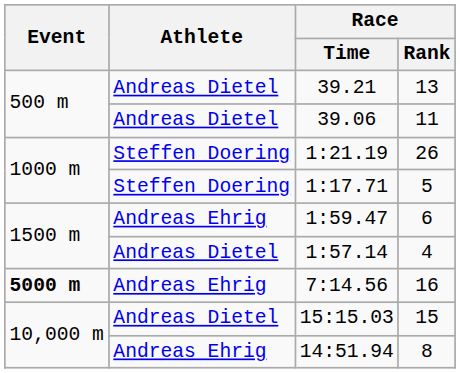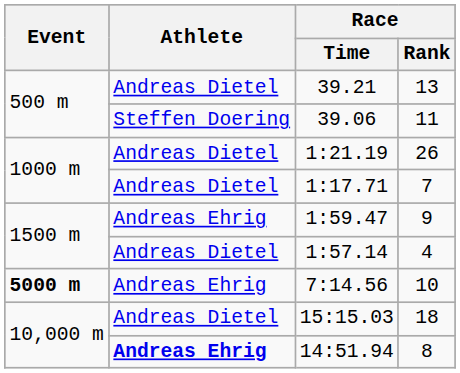 <table class="wikitable" style="font-size:90%;">
 <tr>
 <th rowspan=2>Event</th>
 <th rowspan=2>Athlete</th>
 <th colspan=2>Race</th>
 </tr>
 <tr>
 <th>Time</th>
 <th>Rank</th>
 </tr>
 <tr>
 <td rowspan=2>500 m</td>
 <td><a href='#'>Andreas Dietel</a></td>
 <td align=center>39.21</td>
 <td align=center>13</td>
 </tr>
 <tr>
-<td><a href='#'>Andreas Dietel</a></td>
+<td><a href='#'>Steffen Doering</a></td>
 <td align=center>39.06</td>
 <td align=center>11</td>
 </tr>
 <tr>
 <td rowspan=2>1000 m</td>
-<td><a href='#'>Steffen Doering</a></td>
+<td><a href='#'>Andreas Dietel</a></td>
 <td align=center>1:21.19</td>
 <td align=center>26</td>
 </tr>
 <tr>
-<td><a href='#'>Steffen Doering</a></td>
+<td><a href='#'>Andreas Dietel</a></td>
 <td align=center>1:17.71</td>
-<td align=center>5</td>
+<td align=center>7</td>
 </tr>
 <tr>
 <td rowspan=2>1500 m</td>
 <td><a href='#'>Andreas Ehrig</a></td>
 <td align=center>1:59.47</td>
-<td align=center>6</td>
+<td align=center>9</td>
 </tr>
 <tr>
 <td><a href='#'>Andreas Dietel</a></td>
 <td align=center>1:57.14</td>
 <td align=center>4</td>
 </tr>
 <tr>
 <td><strong>5000 m</strong></td>
 <td><a href='#'>Andreas Ehrig</a></td>
 <td align=center>7:14.56</td>
-<td align=center>16</td>
+<td align=center>10</td>
 </tr>
 <tr>
 <td rowspan=2>10,000 m</td>
 <td><a href='#'>Andreas Dietel</a></td>
 <td align=center>15:15.03</td>
-<td align=center>15</td>
+<td align=center>18</td>
 </tr>
 <tr>
-<td><a href='#'>Andreas Ehrig</a></td>
+<td><strong><a href='#'>Andreas Ehrig</a></strong></td>
 <td align=center>14:51.94</td>
 <td align=center>8</td>
 </tr>
 </table>
